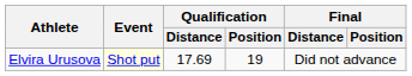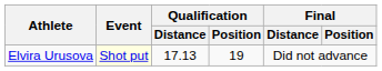 <table class=wikitable style="font-size:90%">
 <tr>
 <th rowspan="2">Athlete</th>
 <th rowspan="2">Event</th>
 <th colspan="2">Qualification</th>
 <th colspan="2">Final</th>
 </tr>
 <tr style="font-size:95%">
 <th>Distance</th>
 <th>Position</th>
 <th>Distance</th>
 <th>Position</th>
 </tr>
 <tr align=center>
 <td align=left><a href='#'>Elvira Urusova</a></td>
 <td align=left style="background: lightyellow;"><a href='#'>Shot put</a></td>
-<td>17.69</td>
+<td>17.13</td>
 <td>19</td>
 <td colspan=2>Did not advance</td>
 </tr>
 </table>
